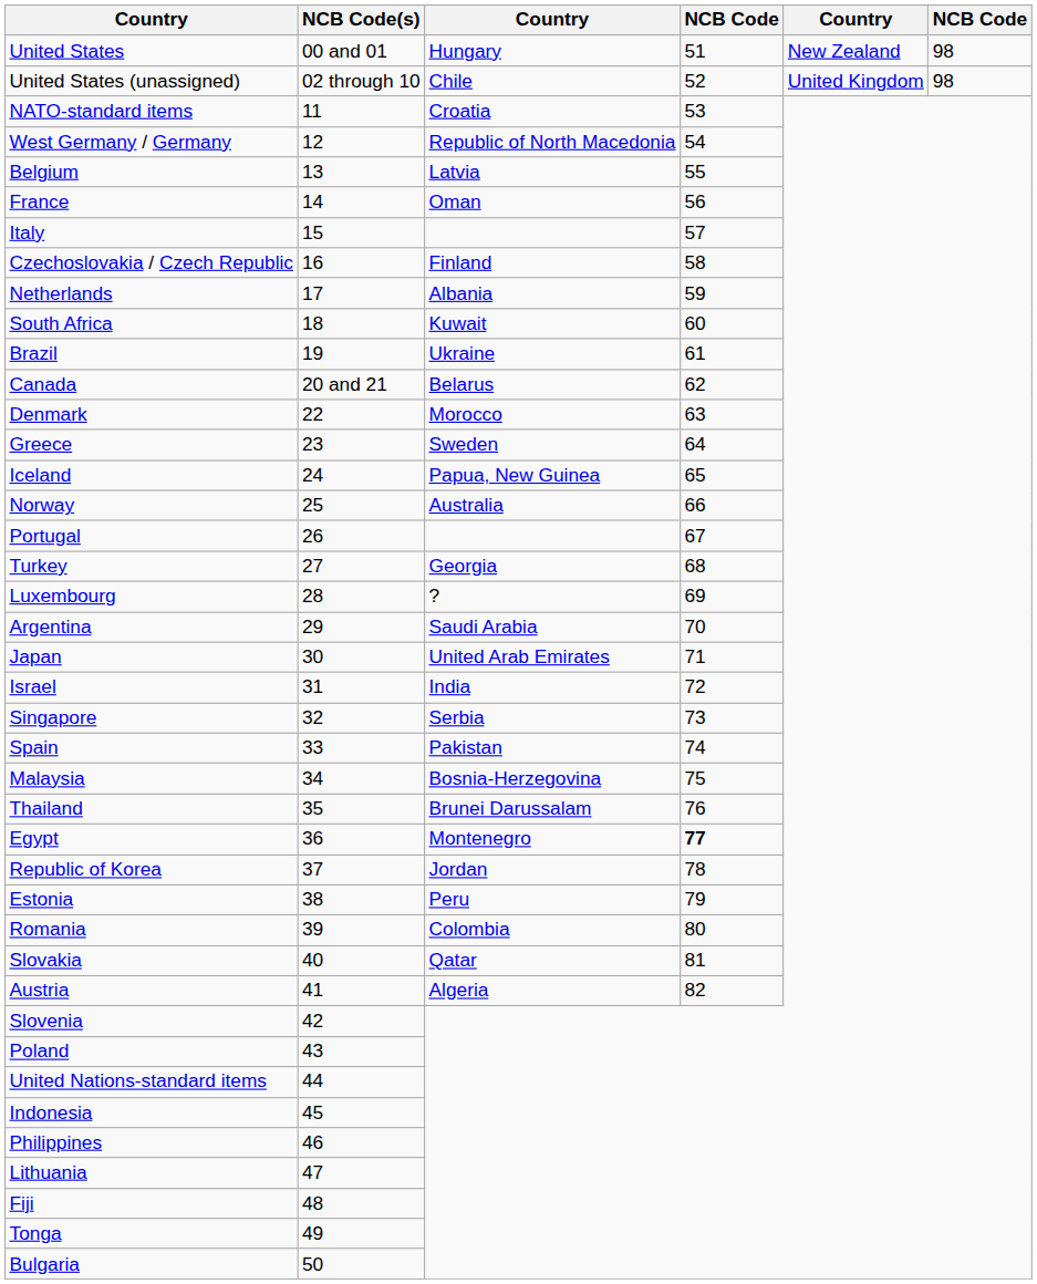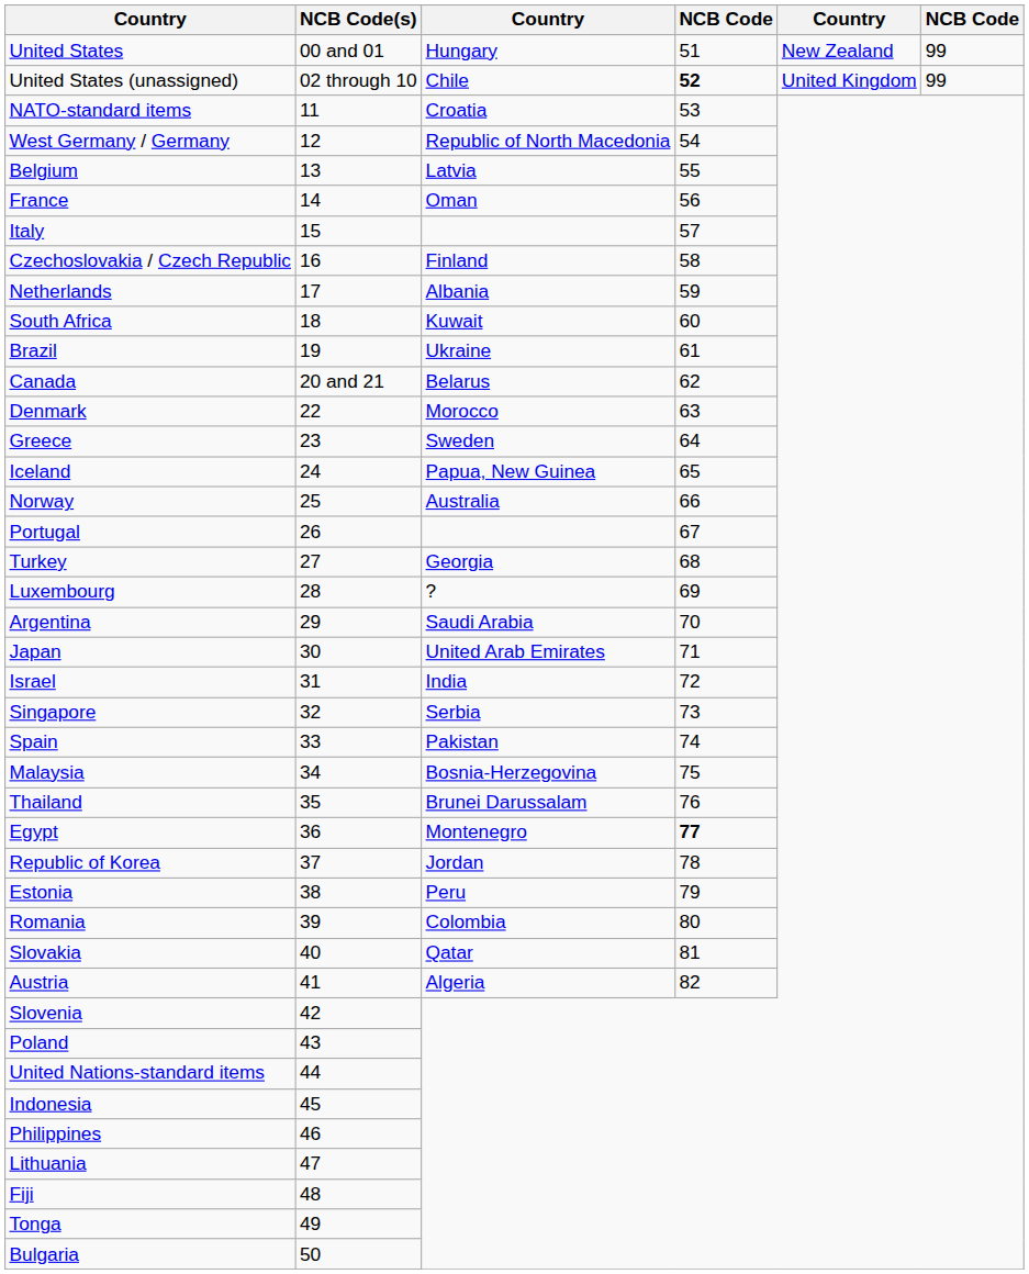 <table class="wikitable">
 <tr>
 <th>Country</th>
 <th>NCB Code(s)</th>
 <th>Country</th>
 <th>NCB Code</th>
 <th>Country</th>
 <th>NCB Code</th>
 </tr>
 <tr>
 <td><a href='#'>United States</a></td>
 <td>00 and 01</td>
 <td><a href='#'>Hungary</a></td>
 <td>51</td>
 <td><a href='#'>New Zealand</a></td>
-<td>98</td>
+<td>99</td>
 </tr>
 <tr>
 <td>United States (unassigned)</td>
 <td>02 through 10</td>
 <td><a href='#'>Chile</a></td>
-<td>52</td>
+<td><strong>52</strong></td>
 <td><a href='#'>United Kingdom</a></td>
-<td>98</td>
+<td>99</td>
 </tr>
 <tr>
 <td><a href='#'>NATO-standard items</a></td>
 <td>11</td>
 <td><a href='#'>Croatia</a></td>
 <td>53</td>
 </tr>
 <tr>
 <td><a href='#'>West Germany</a> / <a href='#'>Germany</a></td>
 <td>12</td>
 <td><a href='#'>Republic of North Macedonia</a></td>
 <td>54</td>
 </tr>
 <tr>
 <td><a href='#'>Belgium</a></td>
 <td>13</td>
 <td><a href='#'>Latvia</a></td>
 <td>55</td>
 </tr>
 <tr>
 <td><a href='#'>France</a></td>
 <td>14</td>
 <td><a href='#'>Oman</a></td>
 <td>56</td>
 </tr>
 <tr>
 <td><a href='#'>Italy</a></td>
 <td>15</td>
 <td></td>
 <td>57</td>
 </tr>
 <tr>
 <td><a href='#'>Czechoslovakia</a> / <a href='#'>Czech Republic</a></td>
 <td>16</td>
 <td><a href='#'>Finland</a></td>
 <td>58</td>
 </tr>
 <tr>
 <td><a href='#'>Netherlands</a></td>
 <td>17</td>
 <td><a href='#'>Albania</a></td>
 <td>59</td>
 </tr>
 <tr>
 <td><a href='#'>South Africa</a></td>
 <td>18</td>
 <td><a href='#'>Kuwait</a></td>
 <td>60</td>
 </tr>
 <tr>
 <td><a href='#'>Brazil</a></td>
 <td>19</td>
 <td><a href='#'>Ukraine</a></td>
 <td>61</td>
 </tr>
 <tr>
 <td><a href='#'>Canada</a></td>
 <td>20 and 21</td>
 <td><a href='#'>Belarus</a></td>
 <td>62</td>
 </tr>
 <tr>
 <td><a href='#'>Denmark</a></td>
 <td>22</td>
 <td><a href='#'>Morocco</a></td>
 <td>63</td>
 </tr>
 <tr>
 <td><a href='#'>Greece</a></td>
 <td>23</td>
 <td><a href='#'>Sweden</a></td>
 <td>64</td>
 </tr>
 <tr>
 <td><a href='#'>Iceland</a></td>
 <td>24</td>
 <td><a href='#'>Papua, New Guinea</a></td>
 <td>65</td>
 </tr>
 <tr>
 <td><a href='#'>Norway</a></td>
 <td>25</td>
 <td><a href='#'>Australia</a></td>
 <td>66</td>
 </tr>
 <tr>
 <td><a href='#'>Portugal</a></td>
 <td>26</td>
 <td></td>
 <td>67</td>
 </tr>
 <tr>
 <td><a href='#'>Turkey</a></td>
 <td>27</td>
 <td><a href='#'>Georgia</a></td>
 <td>68</td>
 </tr>
 <tr>
 <td><a href='#'>Luxembourg</a></td>
 <td>28</td>
 <td>?</td>
 <td>69</td>
 </tr>
 <tr>
 <td><a href='#'>Argentina</a></td>
 <td>29</td>
 <td><a href='#'>Saudi Arabia</a></td>
 <td>70</td>
 </tr>
 <tr>
 <td><a href='#'>Japan</a></td>
 <td>30</td>
 <td><a href='#'>United Arab Emirates</a></td>
 <td>71</td>
 </tr>
 <tr>
 <td><a href='#'>Israel</a></td>
 <td>31</td>
 <td><a href='#'>India</a></td>
 <td>72</td>
 </tr>
 <tr>
 <td><a href='#'>Singapore</a></td>
 <td>32</td>
 <td><a href='#'>Serbia</a></td>
 <td>73</td>
 </tr>
 <tr>
 <td><a href='#'>Spain</a></td>
 <td>33</td>
 <td><a href='#'>Pakistan</a></td>
 <td>74</td>
 </tr>
 <tr>
 <td><a href='#'>Malaysia</a></td>
 <td>34</td>
 <td><a href='#'>Bosnia-Herzegovina</a></td>
 <td>75</td>
 </tr>
 <tr>
 <td><a href='#'>Thailand</a></td>
 <td>35</td>
 <td><a href='#'>Brunei Darussalam</a></td>
 <td>76</td>
 </tr>
 <tr>
 <td><a href='#'>Egypt</a></td>
 <td>36</td>
 <td><a href='#'>Montenegro</a></td>
 <td><strong>77</strong></td>
 </tr>
 <tr>
 <td><a href='#'>Republic of Korea</a></td>
 <td>37</td>
 <td><a href='#'>Jordan</a></td>
 <td>78</td>
 </tr>
 <tr>
 <td><a href='#'>Estonia</a></td>
 <td>38</td>
 <td><a href='#'>Peru</a></td>
 <td>79</td>
 </tr>
 <tr>
 <td><a href='#'>Romania</a></td>
 <td>39</td>
 <td><a href='#'>Colombia</a></td>
 <td>80</td>
 </tr>
 <tr>
 <td><a href='#'>Slovakia</a></td>
 <td>40</td>
 <td><a href='#'>Qatar</a></td>
 <td>81</td>
 </tr>
 <tr>
 <td><a href='#'>Austria</a></td>
 <td>41</td>
 <td><a href='#'>Algeria</a></td>
 <td>82</td>
 </tr>
 <tr>
 <td><a href='#'>Slovenia</a></td>
 <td>42</td>
 </tr>
 <tr>
 <td><a href='#'>Poland</a></td>
 <td>43</td>
 </tr>
 <tr>
 <td><a href='#'>United Nations-standard items</a></td>
 <td>44</td>
 </tr>
 <tr>
 <td><a href='#'>Indonesia</a></td>
 <td>45</td>
 </tr>
 <tr>
 <td><a href='#'>Philippines</a></td>
 <td>46</td>
 </tr>
 <tr>
 <td><a href='#'>Lithuania</a></td>
 <td>47</td>
 </tr>
 <tr>
 <td><a href='#'>Fiji</a></td>
 <td>48</td>
 </tr>
 <tr>
 <td><a href='#'>Tonga</a></td>
 <td>49</td>
 </tr>
 <tr>
 <td><a href='#'>Bulgaria</a></td>
 <td>50</td>
 </tr>
 <tr>
 </tr>
 </table>
